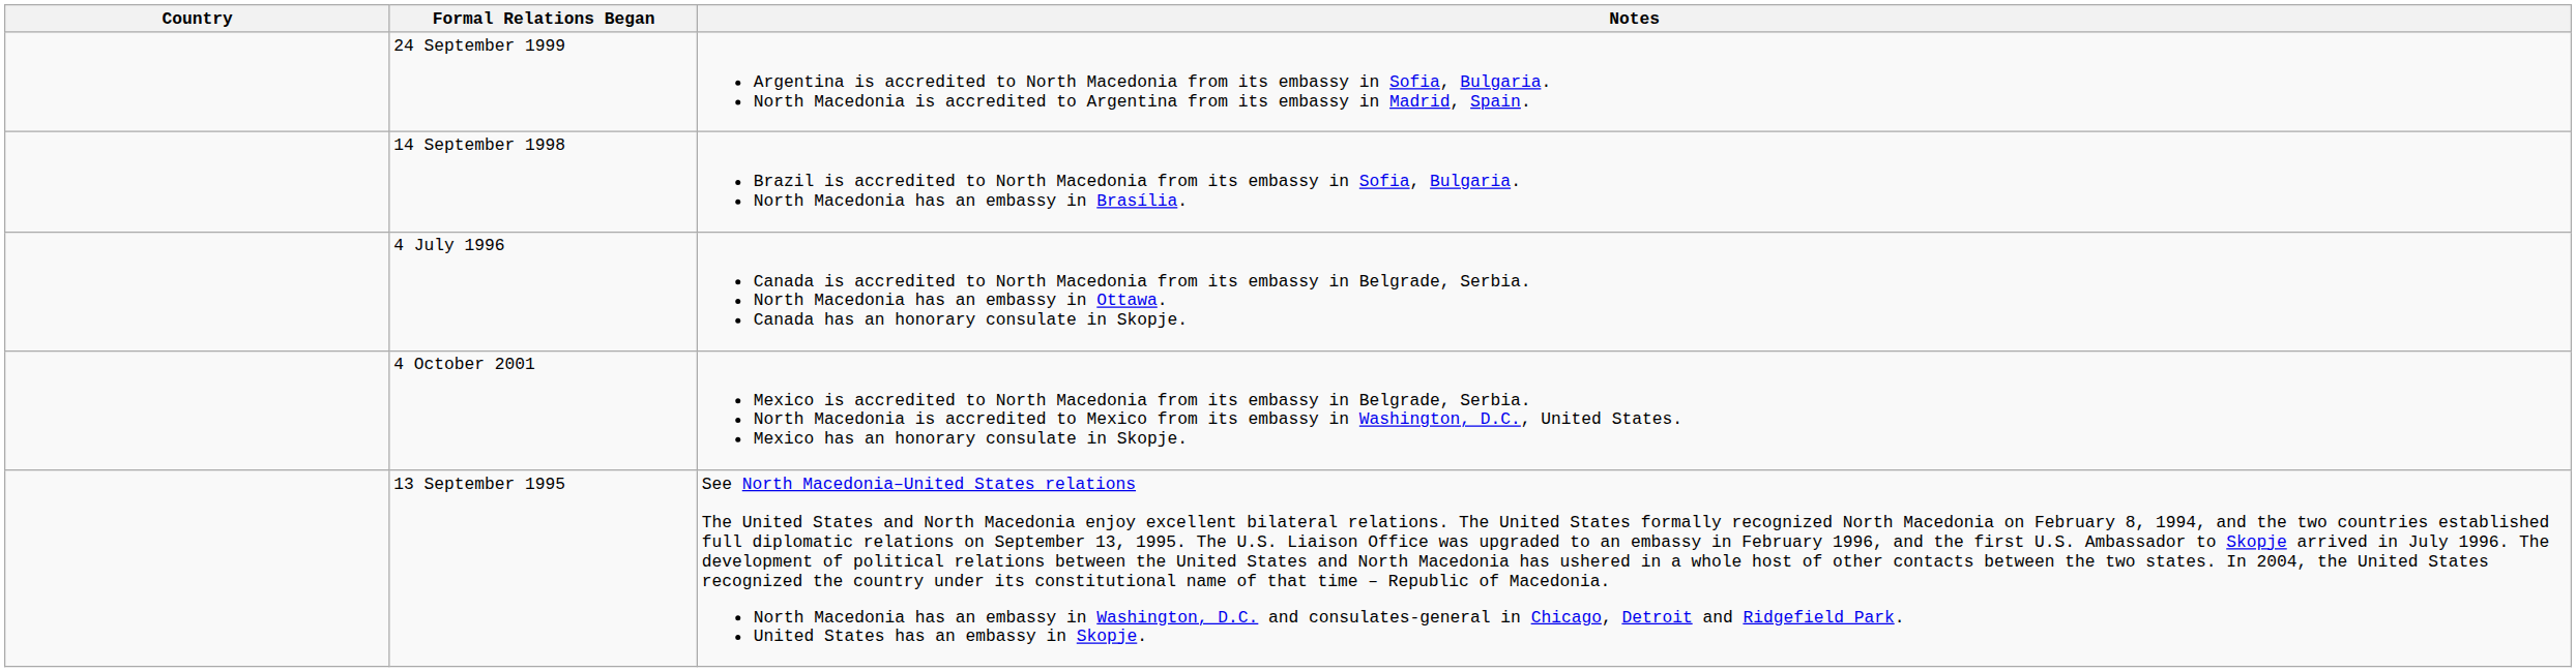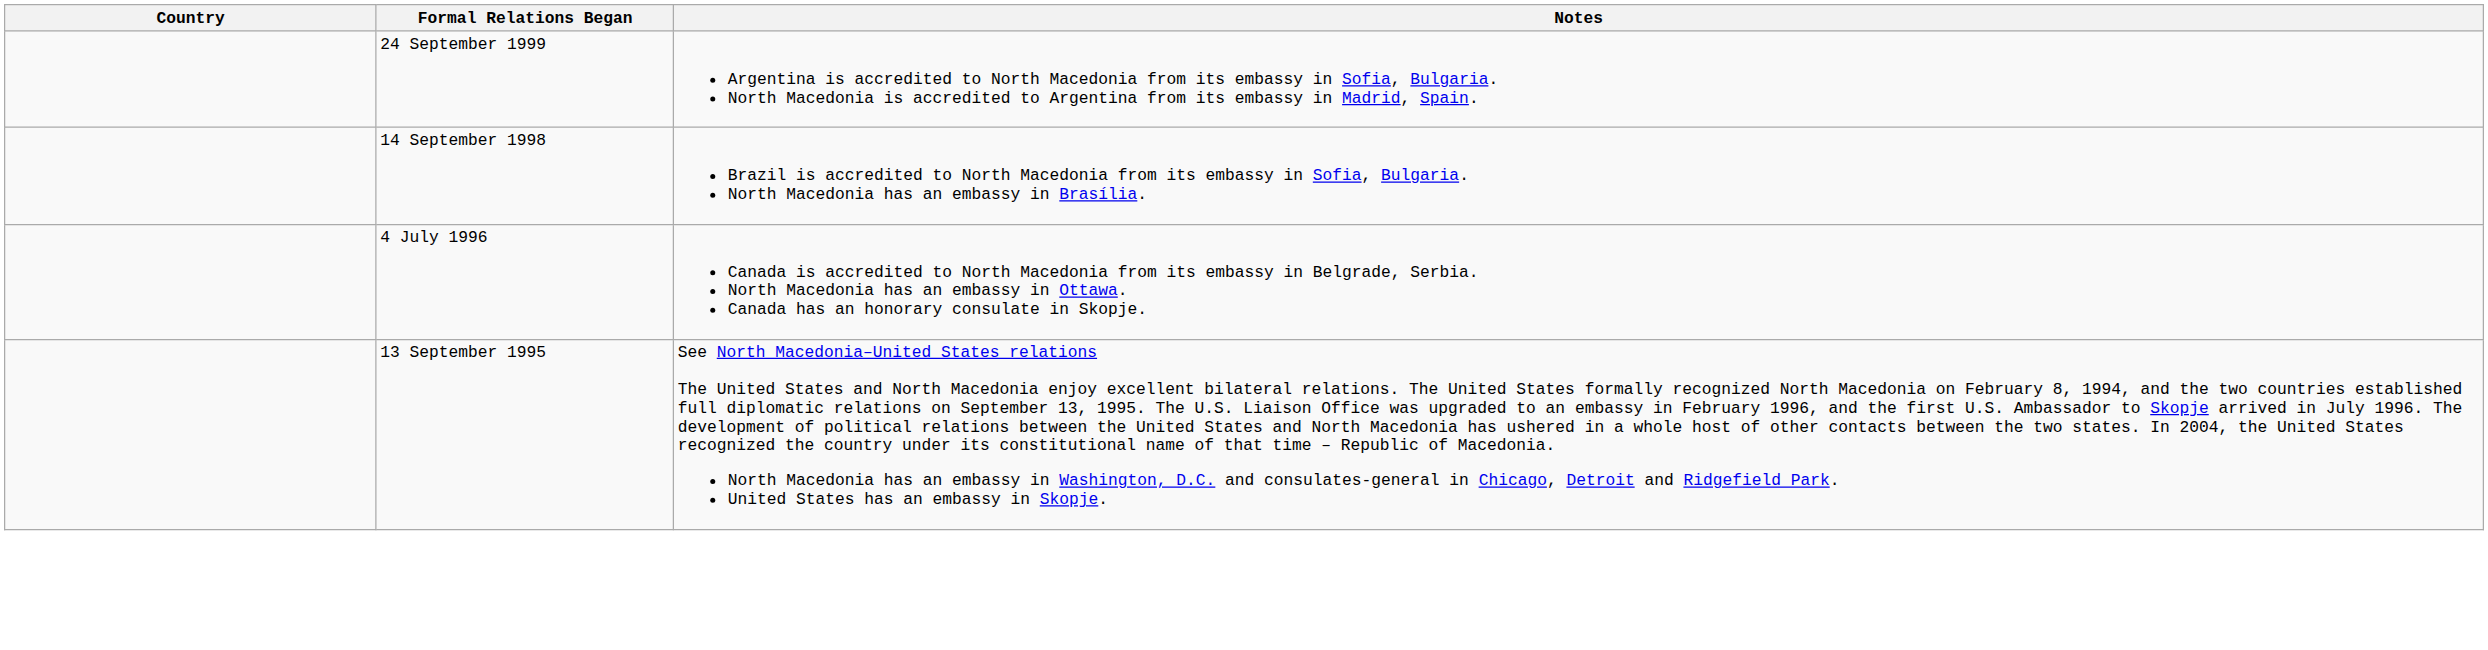 <table class="wikitable sortable" style="width:100%; margin:auto;">
 <tr>
 <th style="width:15%;">Country</th>
 <th style="width:12%;">Formal Relations Began</th>
 <th>Notes</th>
 </tr>
 <tr valign="top">
 <td></td>
 <td>24 September 1999</td>
 <td><br><ul><li>Argentina is accredited to North Macedonia from its embassy in <a href='#'>Sofia</a>, <a href='#'>Bulgaria</a>.</li><li>North Macedonia is accredited to Argentina from its embassy in <a href='#'>Madrid</a>, <a href='#'>Spain</a>.</li></ul></td>
 </tr>
 <tr valign="top">
 <td></td>
 <td>14 September 1998</td>
 <td><br><ul><li>Brazil is accredited to North Macedonia from its embassy in <a href='#'>Sofia</a>, <a href='#'>Bulgaria</a>.</li><li>North Macedonia has an embassy in <a href='#'>Brasília</a>.</li></ul></td>
 </tr>
 <tr valign="top">
 <td></td>
 <td>4 July 1996</td>
 <td><br><ul><li>Canada is accredited to North Macedonia from its embassy in Belgrade, Serbia.</li><li>North Macedonia has an embassy in <a href='#'>Ottawa</a>.</li><li>Canada has an honorary consulate in Skopje.</li></ul></td>
 </tr>
 <tr valign="top">
 <td></td>
-<td>4 October 2001</td>
-<td><br><ul><li>Mexico is accredited to North Macedonia from its embassy in Belgrade, Serbia.</li><li>North Macedonia is accredited to Mexico from its embassy in <a href='#'>Washington, D.C.</a>, United States.</li><li>Mexico has an honorary consulate in Skopje.</li></ul></td>
-</tr>
-<tr valign="top">
-<td></td>
 <td>13 September 1995</td>
 <td>See <a href='#'>North Macedonia–United States relations</a><br><br>The United States and North Macedonia enjoy excellent bilateral relations. The United States formally recognized North Macedonia on February 8, 1994, and the two countries established full diplomatic relations on September 13, 1995.  The U.S. Liaison Office was upgraded to an embassy in February 1996, and the first U.S. Ambassador to <a href='#'>Skopje</a> arrived in July 1996.  The development of political relations between the United States and North Macedonia has ushered in a whole host of other contacts between the two states. In 2004, the United States recognized the country under its constitutional name of that time – Republic of Macedonia.<ul><li>North Macedonia has an embassy in <a href='#'>Washington, D.C.</a> and consulates-general in <a href='#'>Chicago</a>, <a href='#'>Detroit</a> and <a href='#'>Ridgefield Park</a>.</li><li>United States has an embassy in <a href='#'>Skopje</a>.</li></ul></td>
 </tr>
 </table>
